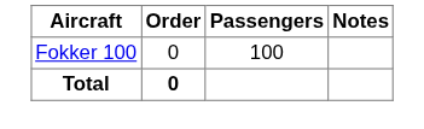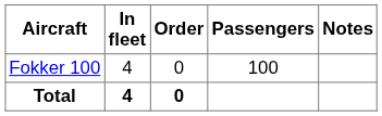 <table class="toccolours" border="1" cellpadding="3" style="margin:1em auto; border-collapse:collapse">
 <tr>
 <th>Aircraft</th>
+<th style="width:25px;">In fleet</th>
 <th>Order</th>
 <th>Passengers</th>
 <th>Notes</th>
 </tr>
 <tr>
 <td><a href='#'>Fokker 100</a></td>
+<td align=center>4</td>
 <td align=center>0</td>
 <td align=center>100</td>
 <td style="text-align:center;"></td>
 </tr>
 <tr>
 <td style="text-align:center;"><strong>Total</strong></td>
+<td style="text-align:center;"><strong>4</strong></td>
 <td style="text-align:center;"><strong>0</strong></td>
 <td style="text-align:center;"></td>
 <td></td>
 </tr>
 </table>
